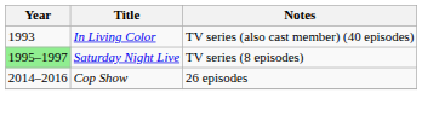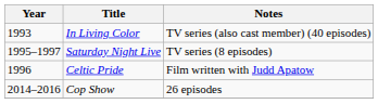 <table class="wikitable sortable">
 <tr>
 <th>Year</th>
 <th>Title</th>
 <th class="unsortable">Notes</th>
 </tr>
 <tr>
 <td>1993</td>
 <td><em><a href='#'>In Living Color</a></em></td>
 <td>TV series (also cast member) (40 episodes)</td>
 </tr>
 <tr>
-<td style="background: lightgreen;">1995–1997</td>
+<td>1995–1997</td>
 <td><em><a href='#'>Saturday Night Live</a></em></td>
 <td>TV series (8 episodes)</td>
+</tr>
+<tr>
+<td>1996</td>
+<td><em><a href='#'>Celtic Pride</a></em></td>
+<td>Film written with <a href='#'>Judd Apatow</a></td>
 </tr>
 <tr>
 <td>2014–2016</td>
 <td><em>Cop Show</em></td>
 <td>26 episodes</td>
 </tr>
 <tr>
 </tr>
 </table>
